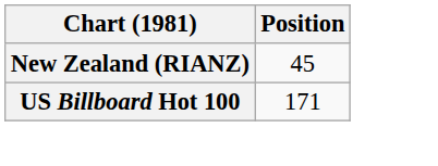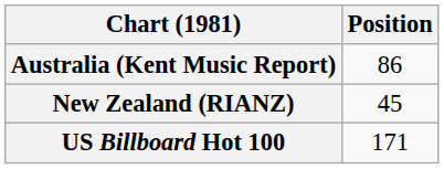 <table class="wikitable sortable plainrowheaders" style="text-align:center">
 <tr>
 <th>Chart (1981)</th>
 <th>Position</th>
+</tr>
+<tr>
+<th scope="row">Australia (Kent Music Report)</th>
+<td>86</td>
 </tr>
 <tr>
 <th scope="row">New Zealand (RIANZ)</th>
 <td>45</td>
 </tr>
 <tr>
 <th scope="row">US <em>Billboard</em> Hot 100</th>
 <td>171</td>
 </tr>
 </table>
